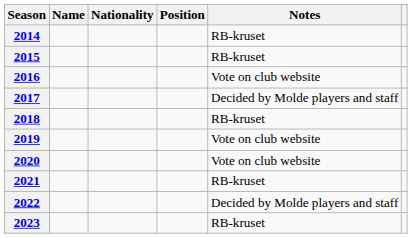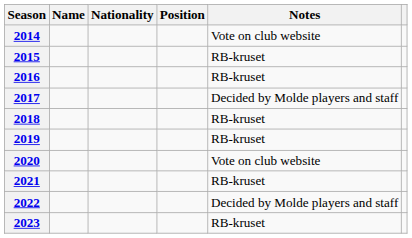 <table class="wikitable plainrowheaders sortable">
 <tr>
 <th scope="col">Season</th>
 <th scope="col">Name</th>
 <th scope="col">Nationality</th>
 <th scope="col">Position</th>
 <th scope="col">Notes</th>
 <th scope="col" class="unsortable"></th>
 </tr>
 <tr>
 <th scope="row" style="text-align:center"><a href='#'>2014</a></th>
 <td></td>
 <td></td>
 <td></td>
-<td>RB-kruset</td>
+<td>Vote on club website</td>
 <td></td>
 </tr>
 <tr>
 <th scope="row" style="text-align:center"><a href='#'>2015</a></th>
 <td></td>
 <td></td>
 <td></td>
 <td>RB-kruset</td>
 <td></td>
 </tr>
 <tr>
 <th scope="row" style="text-align:center"><a href='#'>2016</a></th>
 <td></td>
 <td></td>
 <td></td>
-<td>Vote on club website</td>
+<td>RB-kruset</td>
 <td></td>
 </tr>
 <tr>
 <th scope="row" style="text-align:center"><a href='#'>2017</a></th>
 <td></td>
 <td></td>
 <td></td>
 <td>Decided by Molde players and staff</td>
 <td></td>
 </tr>
 <tr>
 <th scope="row" style="text-align:center"><a href='#'>2018</a></th>
 <td></td>
 <td></td>
 <td></td>
 <td>RB-kruset</td>
 <td></td>
 </tr>
 <tr>
 <th scope="row" style="text-align:center"><a href='#'>2019</a></th>
 <td></td>
 <td></td>
 <td></td>
-<td>Vote on club website</td>
+<td>RB-kruset</td>
 <td></td>
 </tr>
 <tr>
 <th scope="row" style="text-align:center"><a href='#'>2020</a></th>
 <td></td>
 <td></td>
 <td></td>
 <td>Vote on club website</td>
 <td></td>
 </tr>
 <tr>
 <th scope="row" style="text-align:center"><a href='#'>2021</a></th>
 <td></td>
 <td></td>
 <td></td>
 <td>RB-kruset</td>
 <td></td>
 </tr>
 <tr>
 <th scope="row" style="text-align:center"><a href='#'>2022</a></th>
 <td></td>
 <td></td>
 <td></td>
 <td>Decided by Molde players and staff</td>
 <td></td>
 </tr>
 <tr>
 <th scope="row" style="text-align:center"><a href='#'>2023</a></th>
 <td></td>
 <td></td>
 <td></td>
 <td>RB-kruset</td>
 <td></td>
 </tr>
 </table>
